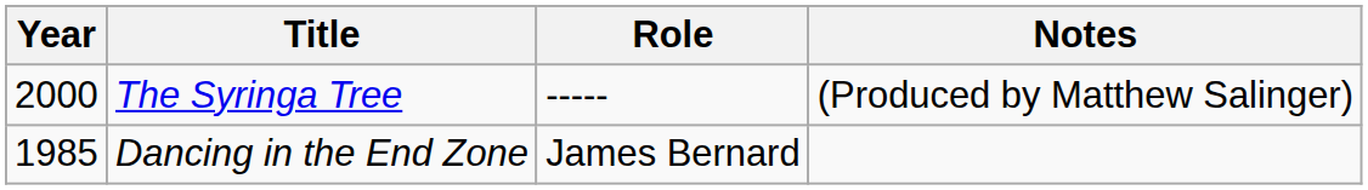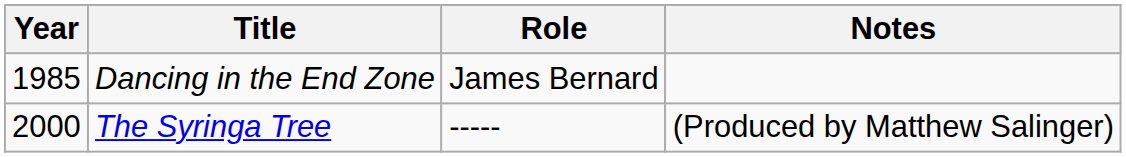 <table class="wikitable sortable">
 <tr>
 <th>Year</th>
 <th>Title</th>
 <th>Role</th>
 <th class="sortable">Notes</th>
 </tr>
 <tr>
+<td>1985</td>
+<td><em>Dancing in the End Zone</em></td>
+<td>James Bernard</td>
+<td></td>
+</tr>
+<tr>
 <td>2000</td>
 <td><em><a href='#'>The Syringa Tree</a></em></td>
 <td>-----</td>
 <td>(Produced by Matthew Salinger)</td>
 </tr>
-<tr>
-<td>1985</td>
-<td><em>Dancing in the End Zone</em></td>
-<td>James Bernard</td>
-<td></td>
-</tr>
 </table>
